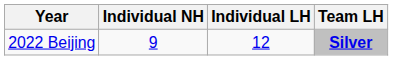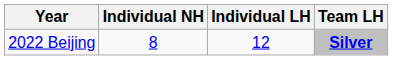 <table class="wikitable" "text-align:center;">
 <tr>
 <th>Year</th>
 <th>Individual NH</th>
 <th>Individual LH</th>
 <th>Team LH</th>
 </tr>
 <tr align=center>
 <td align=left> <a href='#'>2022 Beijing</a></td>
-<td><a href='#'>9</a></td>
+<td><a href='#'>8</a></td>
 <td><a href='#'>12</a></td>
 <td style="background:silver;"><a href='#'><strong>Silver</strong></a></td>
 </tr>
 </table>
